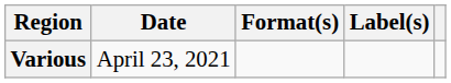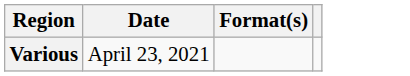 <table class="wikitable plainrowheaders">
 <tr>
 <th scope="col">Region</th>
 <th scope="col">Date</th>
 <th scope="col">Format(s)</th>
-<th scope="col">Label(s)</th>
 <th scope="col"></th>
 </tr>
 <tr>
 <th scope="row">Various</th>
 <td>April 23, 2021</td>
 <td></td>
-<td></td>
 <td align="center"></td>
 </tr>
 </table>
